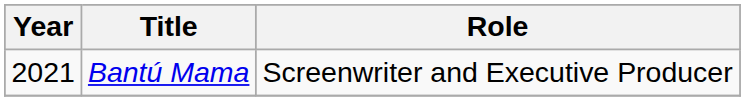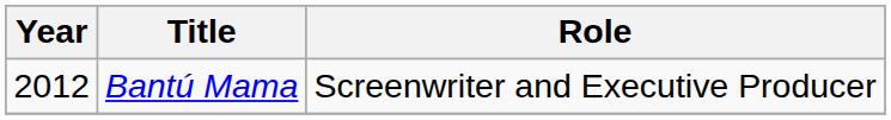 <table class="wikitable">
 <tr>
 <th>Year</th>
 <th>Title</th>
 <th>Role</th>
 </tr>
 <tr>
-<td>2021</td>
+<td>2012</td>
 <td><em><a href='#'>Bantú Mama</a></em></td>
 <td>Screenwriter and Executive Producer</td>
 </tr>
 <tr>
 </tr>
 </table>
